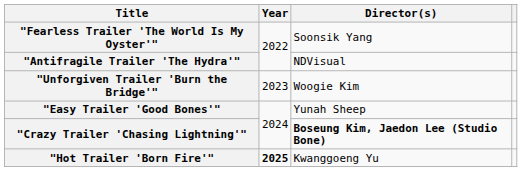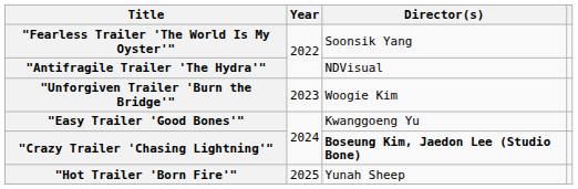 <table class="wikitable plainrowheaders">
 <tr>
 <th scope="col">Title</th>
 <th scope="col">Year</th>
 <th scope="col">Director(s)</th>
 <th scope="col" class="unsortable"></th>
 </tr>
 <tr>
 <th scope="row">"Fearless Trailer 'The World Is My Oyster'"</th>
 <td rowspan="2">2022</td>
 <td>Soonsik Yang</td>
 <td style="text-align:center"></td>
 </tr>
 <tr>
 <th scope="row">"Antifragile Trailer 'The Hydra'"</th>
 <td>NDVisual</td>
 <td style="text-align:center"></td>
 </tr>
 <tr>
 <th scope="row">"Unforgiven Trailer 'Burn the Bridge'"</th>
 <td>2023</td>
 <td>Woogie Kim</td>
 <td style="text-align:center"></td>
 </tr>
 <tr>
 <th scope="row">"Easy Trailer 'Good Bones'"</th>
 <td rowspan="2">2024</td>
-<td>Yunah Sheep</td>
+<td>Kwanggoeng Yu</td>
 <td style="text-align:center"></td>
 </tr>
 <tr>
 <th scope="row">"Crazy Trailer 'Chasing Lightning'"</th>
 <td><strong>Boseung Kim, Jaedon Lee (Studio Bone)</strong></td>
 <td style="text-align:center"></td>
 </tr>
 <tr>
 <th scope="row">"Hot Trailer 'Born Fire'"</th>
-<td><strong>2025</strong></td>
-<td>Kwanggoeng Yu</td>
+<td>2025</td>
+<td>Yunah Sheep</td>
 <td style="text-align:center"></td>
 </tr>
 </table>
